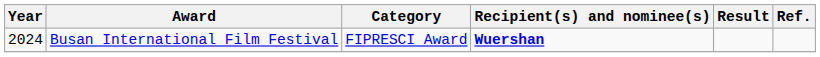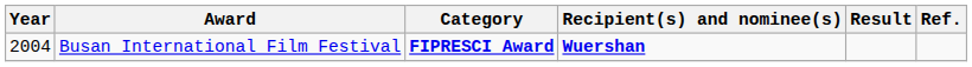 <table class="wikitable">
 <tr>
 <th>Year</th>
 <th>Award</th>
 <th>Category</th>
 <th>Recipient(s) and nominee(s)</th>
 <th>Result</th>
 <th>Ref.</th>
 </tr>
 <tr>
-<td>2024</td>
+<td>2004</td>
 <td><a href='#'>Busan International Film Festival</a></td>
-<td><a href='#'>FIPRESCI Award</a></td>
+<td><strong><a href='#'>FIPRESCI Award</a></strong></td>
 <td><strong><a href='#'>Wuershan</a></strong></td>
 <td></td>
 <td></td>
 </tr>
 <tr>
 </tr>
 </table>
